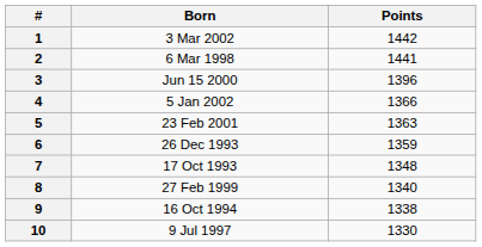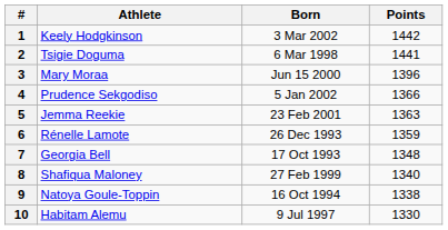 <table class="wikitable" width=80% style="font-size:90%; text-align:center;">
 <tr>
 <th>#</th>
+<th>Athlete</th>
 <th>Born</th>
 <th>Points</th>
 </tr>
 <tr>
 <th>1</th>
+<td align=left> <a href='#'>Keely Hodgkinson</a></td>
 <td>3 Mar 2002</td>
 <td>1442</td>
 </tr>
 <tr>
 <th>2</th>
+<td align=left> <a href='#'>Tsigie Doguma</a></td>
 <td>6 Mar 1998</td>
 <td>1441</td>
 </tr>
 <tr>
 <th>3</th>
+<td align=left> <a href='#'>Mary Moraa</a></td>
 <td>Jun 15 2000</td>
 <td>1396</td>
 </tr>
 <tr>
 <th>4</th>
+<td align=left> <a href='#'>Prudence Sekgodiso</a></td>
 <td>5 Jan 2002</td>
 <td>1366</td>
 </tr>
 <tr>
 <th>5</th>
+<td align=left> <a href='#'>Jemma Reekie</a></td>
 <td>23 Feb 2001</td>
 <td>1363</td>
 </tr>
 <tr>
 <th>6</th>
+<td align=left> <a href='#'>Rénelle Lamote</a></td>
 <td>26 Dec 1993</td>
 <td>1359</td>
 </tr>
 <tr>
 <th>7</th>
+<td align=left> <a href='#'>Georgia Bell</a></td>
 <td>17 Oct 1993</td>
 <td>1348</td>
 </tr>
 <tr>
 <th>8</th>
+<td align=left> <a href='#'>Shafiqua Maloney</a></td>
 <td>27 Feb 1999</td>
 <td>1340</td>
 </tr>
 <tr>
 <th>9</th>
+<td align=left> <a href='#'>Natoya Goule-Toppin</a></td>
 <td>16 Oct 1994</td>
 <td>1338</td>
 </tr>
 <tr>
 <th>10</th>
+<td align=left> <a href='#'>Habitam Alemu</a></td>
 <td>9 Jul 1997</td>
 <td>1330</td>
 </tr>
 </table>
